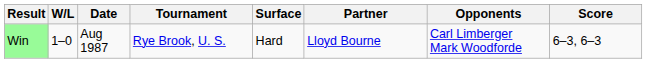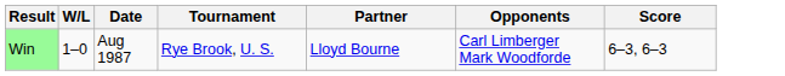 <table class="sortable wikitable">
 <tr>
 <th style="width:40px">Result</th>
 <th style="width:30px" class="unsortable">W/L</th>
 <th style="width:60px">Date</th>
 <th style="width:150px">Tournament</th>
-<th style="width:50px">Surface</th>
 <th style="width:150px">Partner</th>
 <th style="width:150px">Opponents</th>
 <th style="width:110px" class="unsortable">Score</th>
 </tr>
 <tr>
 <td style="background:#98fb98;">Win</td>
 <td>1–0</td>
 <td>Aug 1987</td>
 <td><a href='#'>Rye Brook</a>, <a href='#'>U. S.</a></td>
-<td>Hard</td>
 <td> <a href='#'>Lloyd Bourne</a></td>
 <td> <a href='#'>Carl Limberger</a><br> <a href='#'>Mark Woodforde</a></td>
 <td>6–3, 6–3</td>
 </tr>
 </table>
